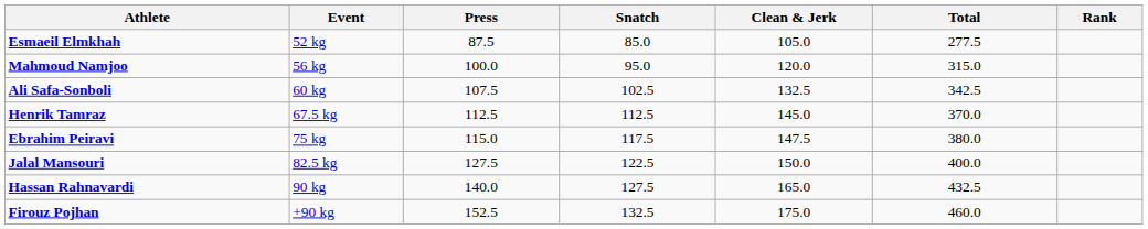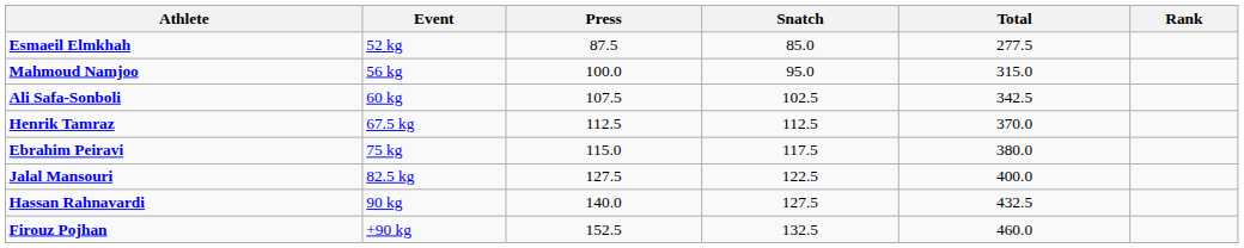 <table class="wikitable" width="70%" style="text-align:center; font-size:90%">
 <tr>
 <th width="20%">Athlete</th>
 <th width="8%">Event</th>
 <th width="11%">Press</th>
 <th width="11%">Snatch</th>
-<th width="11%">Clean & Jerk</th>
 <th width="13%">Total</th>
 <th width="6%">Rank</th>
 </tr>
 <tr>
 <td align="left"><strong><a href='#'>Esmaeil Elmkhah</a></strong></td>
 <td align="left"><a href='#'>52 kg</a></td>
 <td>87.5</td>
 <td>85.0</td>
-<td>105.0</td>
 <td>277.5</td>
 <td></td>
 </tr>
 <tr>
 <td align="left"><strong><a href='#'>Mahmoud Namjoo</a></strong></td>
 <td align="left"><a href='#'>56 kg</a></td>
 <td>100.0</td>
 <td>95.0</td>
-<td>120.0</td>
 <td>315.0</td>
 <td></td>
 </tr>
 <tr>
 <td align="left"><strong><a href='#'>Ali Safa-Sonboli</a></strong></td>
 <td align="left"><a href='#'>60 kg</a></td>
 <td>107.5</td>
 <td>102.5</td>
-<td>132.5</td>
 <td>342.5</td>
 <td></td>
 </tr>
 <tr>
 <td align="left"><strong><a href='#'>Henrik Tamraz</a></strong></td>
 <td align="left"><a href='#'>67.5 kg</a></td>
 <td>112.5</td>
 <td>112.5</td>
-<td>145.0</td>
 <td>370.0</td>
 <td></td>
 </tr>
 <tr>
 <td align="left"><strong><a href='#'>Ebrahim Peiravi</a></strong></td>
 <td align="left"><a href='#'>75 kg</a></td>
 <td>115.0</td>
 <td>117.5</td>
-<td>147.5</td>
 <td>380.0</td>
 <td></td>
 </tr>
 <tr>
 <td align="left"><strong><a href='#'>Jalal Mansouri</a></strong></td>
 <td align="left"><a href='#'>82.5 kg</a></td>
 <td>127.5</td>
 <td>122.5</td>
-<td>150.0</td>
 <td>400.0</td>
 <td></td>
 </tr>
 <tr>
 <td align="left"><strong><a href='#'>Hassan Rahnavardi</a></strong></td>
 <td align="left"><a href='#'>90 kg</a></td>
 <td>140.0</td>
 <td>127.5</td>
-<td>165.0</td>
 <td>432.5</td>
 <td></td>
 </tr>
 <tr>
 <td align="left"><strong><a href='#'>Firouz Pojhan</a></strong></td>
 <td align="left"><a href='#'>+90 kg</a></td>
 <td>152.5</td>
 <td>132.5</td>
-<td>175.0</td>
 <td>460.0</td>
 <td></td>
 </tr>
 </table>
